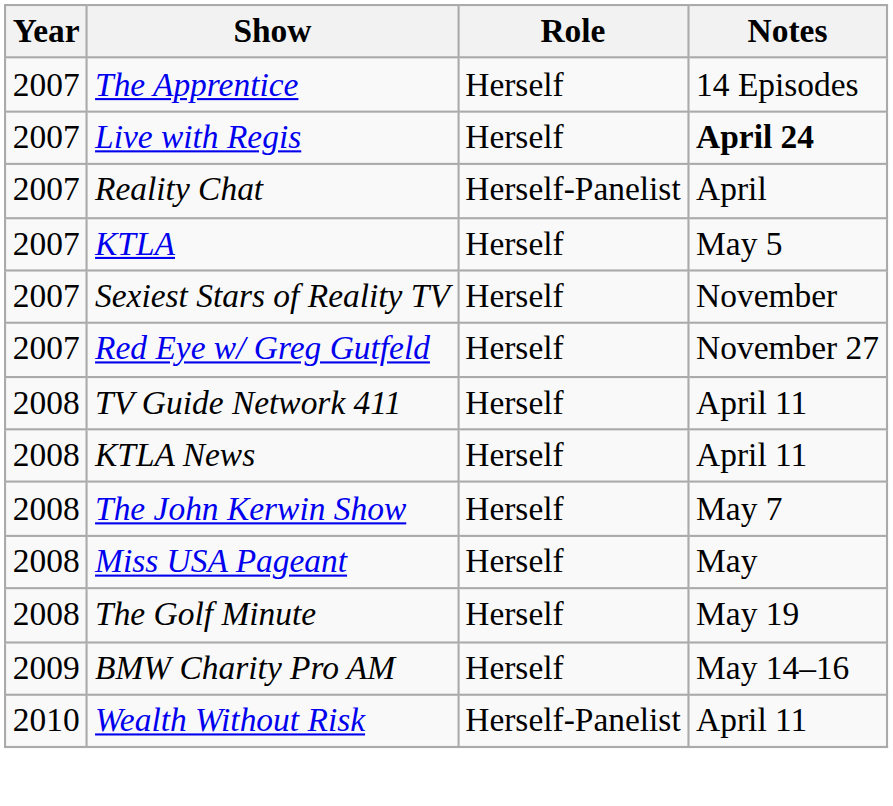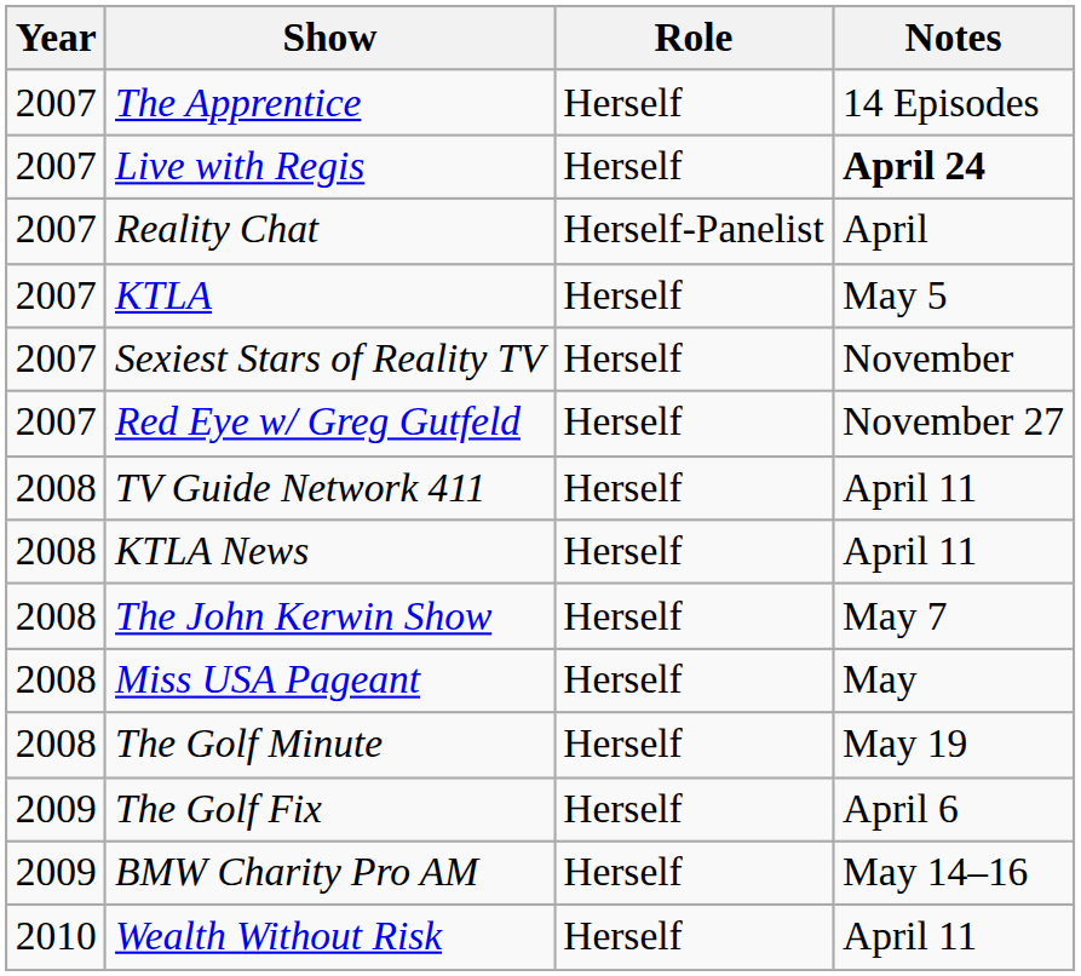 <table class="wikitable">
 <tr>
 <th>Year</th>
 <th>Show</th>
 <th>Role</th>
 <th>Notes</th>
 </tr>
 <tr>
 <td rowspan="1">2007</td>
 <td><em><a href='#'>The Apprentice</a></em></td>
 <td>Herself</td>
 <td>14 Episodes</td>
 </tr>
 <tr>
 <td rowspan="1">2007</td>
 <td><em><a href='#'>Live with Regis</a></em></td>
 <td>Herself</td>
 <td><strong>April 24</strong></td>
 </tr>
 <tr>
 <td rowspan="1">2007</td>
 <td><em>Reality Chat</em></td>
 <td>Herself-Panelist</td>
 <td>April</td>
 </tr>
 <tr>
 <td rowspan="1">2007</td>
 <td><em><a href='#'>KTLA</a></em></td>
 <td>Herself</td>
 <td>May 5</td>
 </tr>
 <tr>
 <td rowspan="1">2007</td>
 <td><em>Sexiest Stars of Reality TV</em></td>
 <td>Herself</td>
 <td>November</td>
 </tr>
 <tr>
 <td rowspan="1">2007</td>
 <td><em><a href='#'>Red Eye w/ Greg Gutfeld</a></em></td>
 <td>Herself</td>
 <td>November 27</td>
 </tr>
 <tr>
 <td rowspan="1">2008</td>
 <td><em>TV Guide Network 411</em></td>
 <td>Herself</td>
 <td>April 11</td>
 </tr>
 <tr>
 <td rowspan="1">2008</td>
 <td><em>KTLA News</em></td>
 <td>Herself</td>
 <td>April 11</td>
 </tr>
 <tr>
 <td rowspan="1">2008</td>
 <td><em><a href='#'>The John Kerwin Show</a></em></td>
 <td>Herself</td>
 <td>May 7</td>
 </tr>
 <tr>
 <td rowspan="1">2008</td>
 <td><em><a href='#'>Miss USA Pageant</a></em></td>
 <td>Herself</td>
 <td>May</td>
 </tr>
 <tr>
 <td rowspan="1">2008</td>
 <td><em>The Golf Minute</em></td>
 <td>Herself</td>
 <td>May 19</td>
 </tr>
 <tr>
 <td rowspan="1">2009</td>
+<td><em>The Golf Fix</em></td>
+<td>Herself</td>
+<td>April 6</td>
+</tr>
+<tr>
+<td rowspan="1">2009</td>
 <td><em>BMW Charity Pro AM</em></td>
 <td>Herself</td>
 <td>May 14–16</td>
 </tr>
 <tr>
 <td rowspan="1">2010</td>
 <td><em><a href='#'>Wealth Without Risk</a></em></td>
-<td>Herself-Panelist</td>
+<td>Herself</td>
 <td>April 11</td>
 </tr>
 <tr>
 </tr>
 </table>
